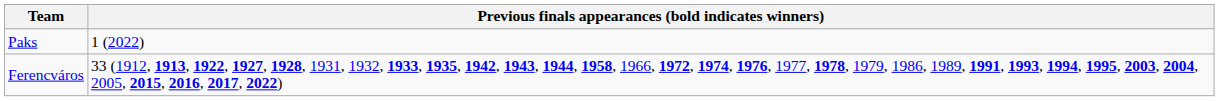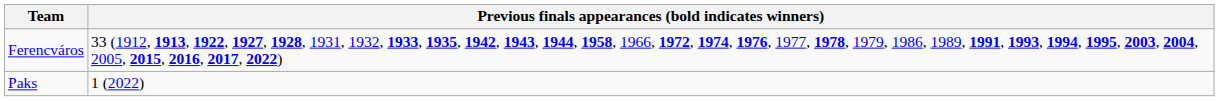 <table class="wikitable">
 <tr>
 <th>Team</th>
 <th>Previous finals appearances (bold indicates winners)</th>
 </tr>
 <tr>
+<td><a href='#'>Ferencváros</a></td>
+<td>33 (<a href='#'>1912</a>, <strong><a href='#'>1913</a></strong>, <strong><a href='#'>1922</a></strong>, <strong><a href='#'>1927</a></strong>, <strong><a href='#'>1928</a></strong>, <a href='#'>1931</a>, <a href='#'>1932</a>, <strong><a href='#'>1933</a></strong>, <strong><a href='#'>1935</a></strong>, <strong><a href='#'>1942</a></strong>, <strong><a href='#'>1943</a></strong>, <strong><a href='#'>1944</a></strong>, <strong><a href='#'>1958</a></strong>, <a href='#'>1966</a>, <strong><a href='#'>1972</a></strong>, <strong><a href='#'>1974</a></strong>, <strong><a href='#'>1976</a></strong>, <a href='#'>1977</a>, <strong><a href='#'>1978</a></strong>, <a href='#'>1979</a>, <a href='#'>1986</a>, <a href='#'>1989</a>, <strong><a href='#'>1991</a></strong>, <strong><a href='#'>1993</a></strong>, <strong><a href='#'>1994</a></strong>, <strong><a href='#'>1995</a></strong>, <strong><a href='#'>2003</a></strong>, <strong><a href='#'>2004</a></strong>, <a href='#'>2005</a>, <strong><a href='#'>2015</a></strong>, <strong><a href='#'>2016</a></strong>, <strong><a href='#'>2017</a></strong>, <strong><a href='#'>2022</a></strong>)</td>
+</tr>
+<tr>
 <td><a href='#'>Paks</a></td>
 <td>1 (<a href='#'>2022</a>)</td>
 </tr>
-<tr>
-<td><a href='#'>Ferencváros</a></td>
-<td>33 (<a href='#'>1912</a>, <strong><a href='#'>1913</a></strong>, <strong><a href='#'>1922</a></strong>, <strong><a href='#'>1927</a></strong>, <strong><a href='#'>1928</a></strong>, <a href='#'>1931</a>, <a href='#'>1932</a>, <strong><a href='#'>1933</a></strong>, <strong><a href='#'>1935</a></strong>, <strong><a href='#'>1942</a></strong>, <strong><a href='#'>1943</a></strong>, <strong><a href='#'>1944</a></strong>, <strong><a href='#'>1958</a></strong>, <a href='#'>1966</a>, <strong><a href='#'>1972</a></strong>, <strong><a href='#'>1974</a></strong>, <strong><a href='#'>1976</a></strong>, <a href='#'>1977</a>, <strong><a href='#'>1978</a></strong>, <a href='#'>1979</a>, <a href='#'>1986</a>, <a href='#'>1989</a>, <strong><a href='#'>1991</a></strong>, <strong><a href='#'>1993</a></strong>, <strong><a href='#'>1994</a></strong>, <strong><a href='#'>1995</a></strong>, <strong><a href='#'>2003</a></strong>, <strong><a href='#'>2004</a></strong>, <a href='#'>2005</a>, <strong><a href='#'>2015</a></strong>, <strong><a href='#'>2016</a></strong>, <strong><a href='#'>2017</a></strong>, <strong><a href='#'>2022</a></strong>)</td>
-</tr>
 </table>
